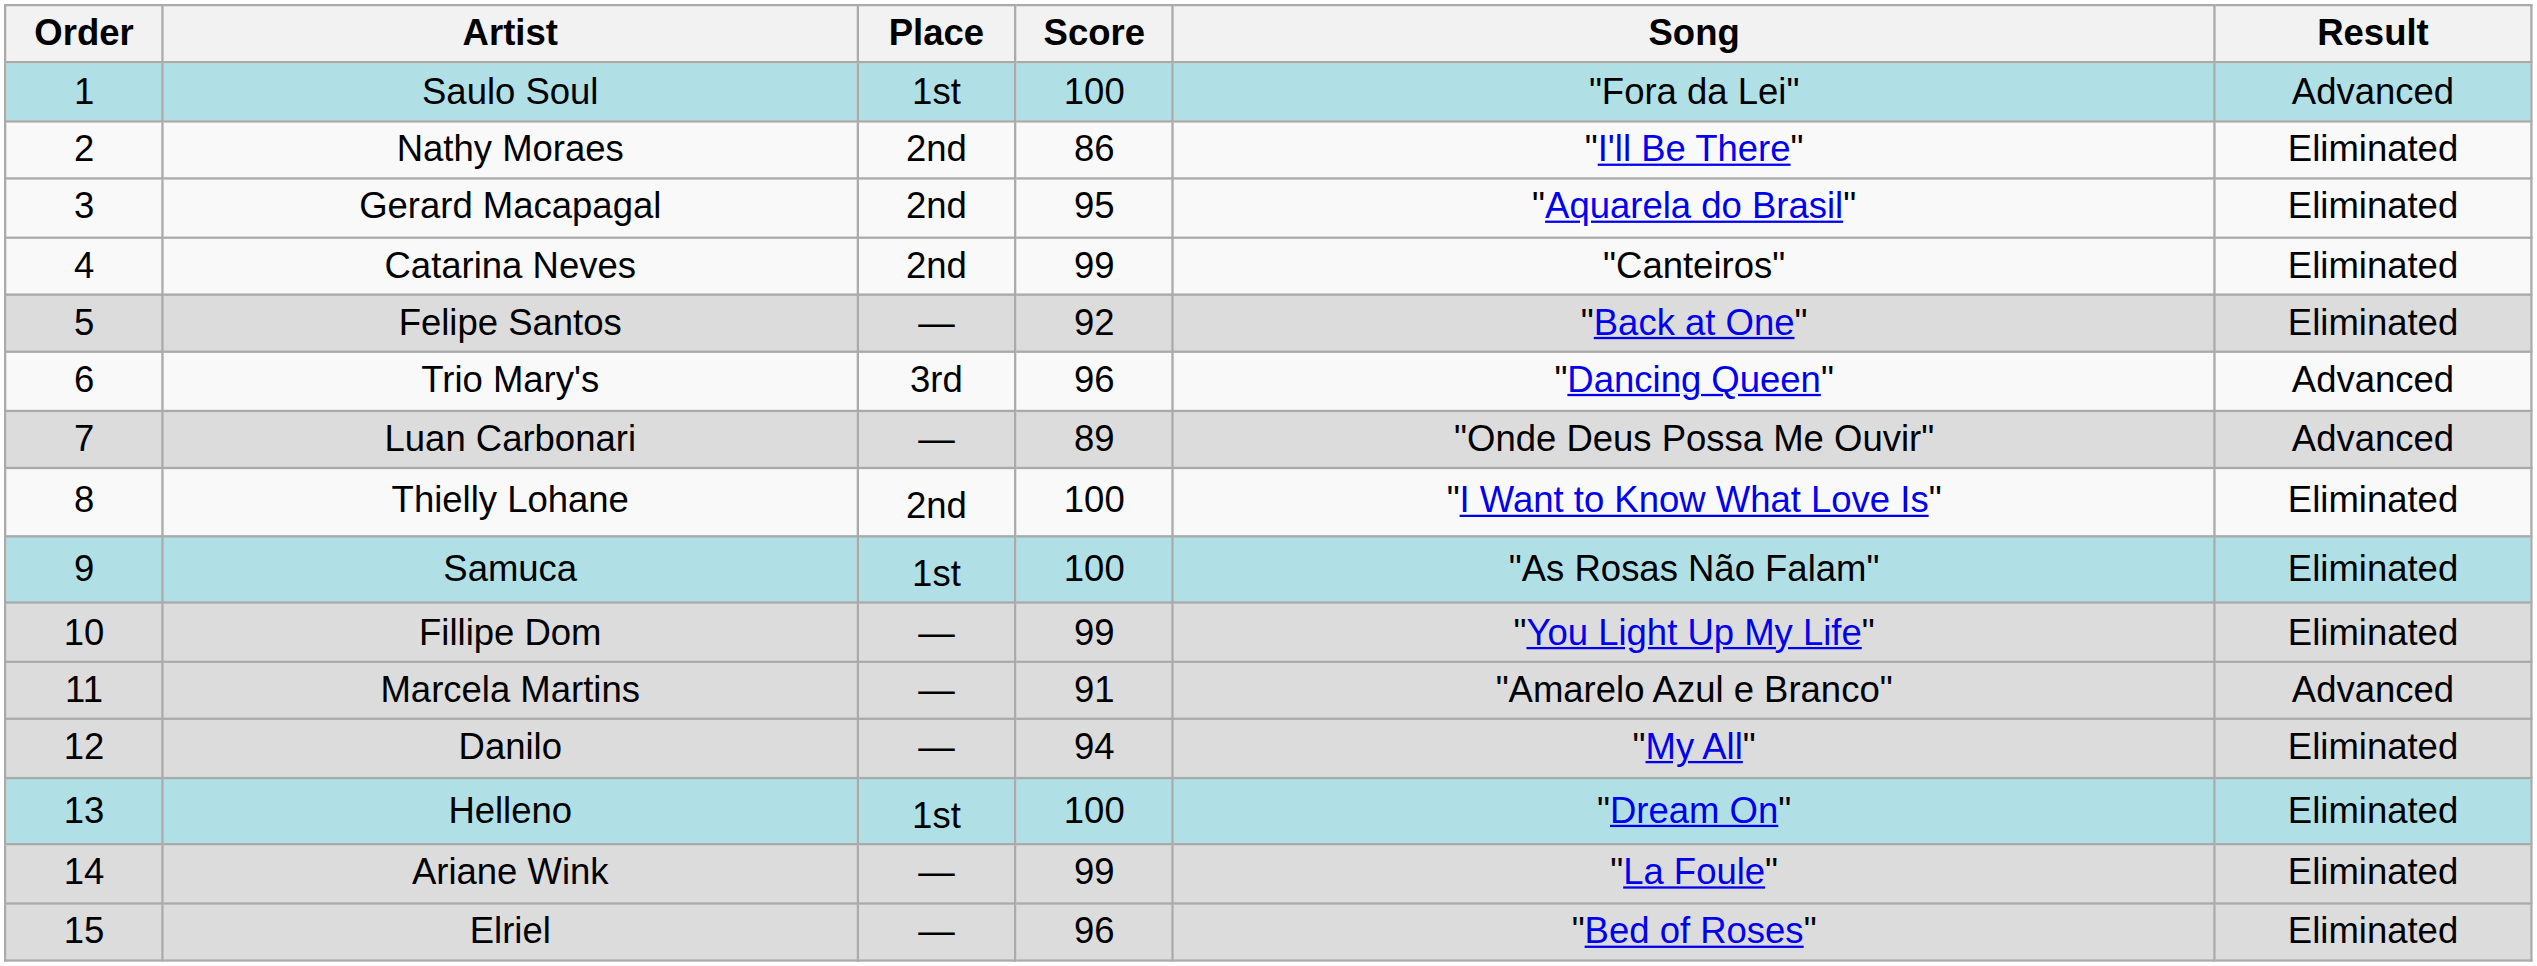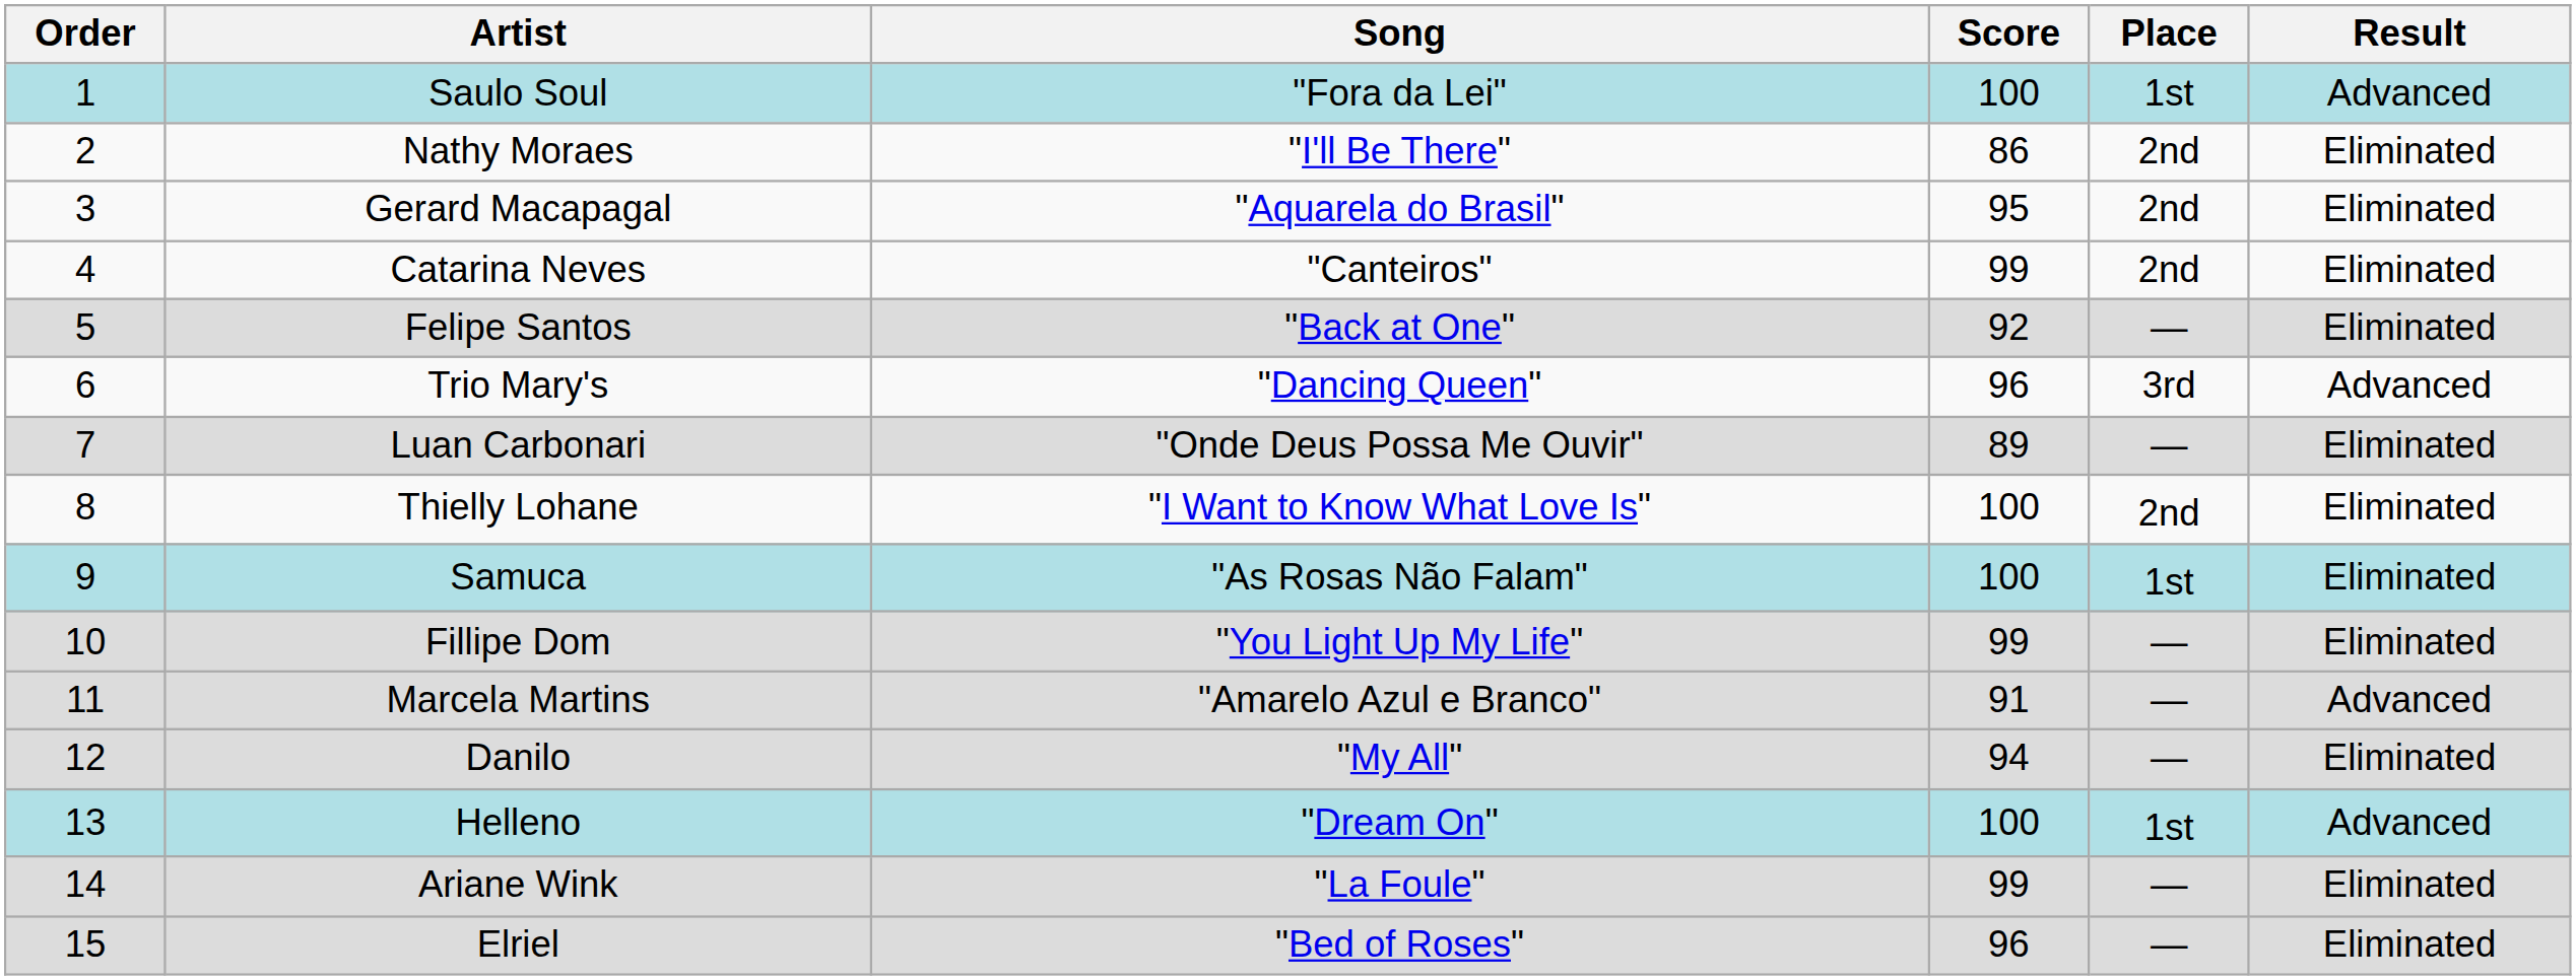 <table class="wikitable" style="text-align:center; width:70%;">
 <tr>
 <th scope="col" width="05%">Order</th>
 <th scope="col" width="22%">Artist</th>
+<th scope="col" width="33%">Song</th>
+<th scope="col" width="05%">Score</th>
 <th scope="col" width="05%">Place</th>
-<th scope="col" width="05%">Score</th>
-<th scope="col" width="33%">Song</th>
 <th scope="col" width="10%">Result</th>
 </tr>
 <tr bgcolor=B0E0E6>
 <td>1</td>
 <td>Saulo Soul</td>
+<td>"Fora da Lei"</td>
+<td>100</td>
 <td>1st</td>
-<td>100</td>
-<td>"Fora da Lei"</td>
 <td>Advanced</td>
 </tr>
 <tr>
 <td>2</td>
 <td>Nathy Moraes</td>
+<td>"<a href='#'>I'll Be There</a>"</td>
+<td>86</td>
 <td>2nd</td>
-<td>86</td>
-<td>"<a href='#'>I'll Be There</a>"</td>
 <td>Eliminated</td>
 </tr>
 <tr>
 <td>3</td>
 <td>Gerard Macapagal</td>
+<td>"<a href='#'>Aquarela do Brasil</a>"</td>
+<td>95</td>
 <td>2nd</td>
-<td>95</td>
-<td>"<a href='#'>Aquarela do Brasil</a>"</td>
 <td>Eliminated</td>
 </tr>
 <tr>
 <td>4</td>
 <td>Catarina Neves</td>
+<td>"Canteiros"</td>
+<td>99</td>
 <td>2nd</td>
-<td>99</td>
-<td>"Canteiros"</td>
 <td>Eliminated</td>
 </tr>
 <tr bgcolor=DCDCDC>
 <td>5</td>
 <td>Felipe Santos</td>
+<td>"<a href='#'>Back at One</a>"</td>
+<td>92</td>
 <td>—</td>
-<td>92</td>
-<td>"<a href='#'>Back at One</a>"</td>
 <td>Eliminated</td>
 </tr>
 <tr>
 <td>6</td>
 <td>Trio Mary's</td>
+<td>"<a href='#'>Dancing Queen</a>"</td>
+<td>96</td>
 <td>3rd</td>
-<td>96</td>
-<td>"<a href='#'>Dancing Queen</a>"</td>
 <td>Advanced</td>
 </tr>
 <tr bgcolor=DCDCDC>
 <td>7</td>
 <td>Luan Carbonari</td>
+<td>"Onde Deus Possa Me Ouvir"</td>
+<td>89</td>
 <td>—</td>
-<td>89</td>
-<td>"Onde Deus Possa Me Ouvir"</td>
-<td>Advanced</td>
+<td>Eliminated</td>
 </tr>
 <tr>
 <td>8</td>
 <td>Thielly Lohane</td>
+<td>"<a href='#'>I Want to Know What Love Is</a>"</td>
+<td>100</td>
 <td>2nd<sup></sup></td>
-<td>100</td>
-<td>"<a href='#'>I Want to Know What Love Is</a>"</td>
 <td>Eliminated</td>
 </tr>
 <tr bgcolor=B0E0E6>
 <td>9</td>
 <td>Samuca</td>
+<td>"As Rosas Não Falam"</td>
+<td>100</td>
 <td>1st<sup></sup></td>
-<td>100</td>
-<td>"As Rosas Não Falam"</td>
 <td>Eliminated</td>
 </tr>
 <tr bgcolor=DCDCDC>
 <td>10</td>
 <td>Fillipe Dom</td>
+<td>"<a href='#'>You Light Up My Life</a>"</td>
+<td>99</td>
 <td>—</td>
-<td>99</td>
-<td>"<a href='#'>You Light Up My Life</a>"</td>
 <td>Eliminated</td>
 </tr>
 <tr bgcolor=DCDCDC>
 <td>11</td>
 <td>Marcela Martins</td>
+<td>"Amarelo Azul e Branco"</td>
+<td>91</td>
 <td>—</td>
-<td>91</td>
-<td>"Amarelo Azul e Branco"</td>
 <td>Advanced</td>
 </tr>
 <tr bgcolor=DCDCDC>
 <td>12</td>
 <td>Danilo</td>
+<td>"<a href='#'>My All</a>"</td>
+<td>94</td>
 <td>—</td>
-<td>94</td>
-<td>"<a href='#'>My All</a>"</td>
 <td>Eliminated</td>
 </tr>
 <tr bgcolor=B0E0E6>
 <td>13</td>
 <td>Helleno</td>
+<td>"<a href='#'>Dream On</a>"</td>
+<td>100</td>
 <td>1st<sup></sup></td>
-<td>100</td>
-<td>"<a href='#'>Dream On</a>"</td>
-<td>Eliminated</td>
+<td>Advanced</td>
 </tr>
 <tr bgcolor=DCDCDC>
 <td>14</td>
 <td>Ariane Wink</td>
+<td>"<a href='#'>La Foule</a>"</td>
+<td>99</td>
 <td>—</td>
-<td>99</td>
-<td>"<a href='#'>La Foule</a>"</td>
 <td>Eliminated</td>
 </tr>
 <tr bgcolor=DCDCDC>
 <td>15</td>
 <td>Elriel</td>
+<td>"<a href='#'>Bed of Roses</a>"</td>
+<td>96</td>
 <td>—</td>
-<td>96</td>
-<td>"<a href='#'>Bed of Roses</a>"</td>
 <td>Eliminated</td>
 </tr>
 </table>
